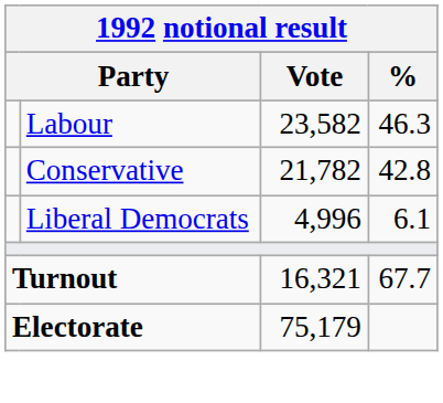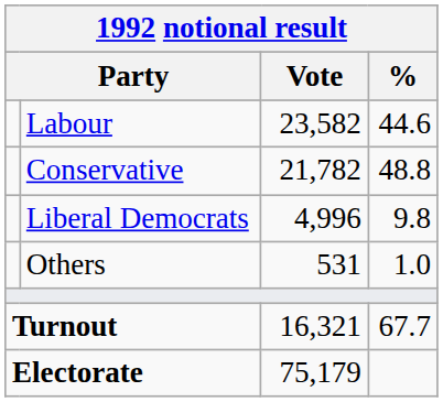 <table class="wikitable">
 <tr>
 <th colspan="4"><a href='#'>1992</a> <a href='#'>notional result</a></th>
 </tr>
 <tr>
 <th bgcolor="#DDDDFF" width="130px" colspan="2">Party</th>
 <th bgcolor="#DDDDFF" width="50px">Vote</th>
 <th bgcolor="#DDDDFF" width="30px">%</th>
 </tr>
 <tr>
 <td></td>
 <td><a href='#'>Labour</a></td>
 <td align=right>23,582</td>
-<td align=right>46.3</td>
+<td align=right>44.6</td>
 </tr>
 <tr>
 <td></td>
 <td><a href='#'>Conservative</a></td>
 <td align=right>21,782</td>
-<td align=right>42.8</td>
+<td align=right>48.8</td>
 </tr>
 <tr>
 <td></td>
 <td><a href='#'>Liberal Democrats</a></td>
 <td align=right>4,996</td>
-<td align=right>6.1</td>
+<td align=right>9.8</td>
+</tr>
+<tr>
+<td></td>
+<td>Others</td>
+<td align=right>531</td>
+<td align=right>1.0</td>
 </tr>
 <tr>
 <td colspan="4" bgcolor="#EAECF0"></td>
 </tr>
 <tr>
 <td colspan="2"><strong>Turnout</strong></td>
 <td align=right>16,321</td>
 <td align=right>67.7</td>
 </tr>
 <tr>
 <td colspan="2"><strong>Electorate</strong></td>
 <td align=right>75,179</td>
 </tr>
 </table>
